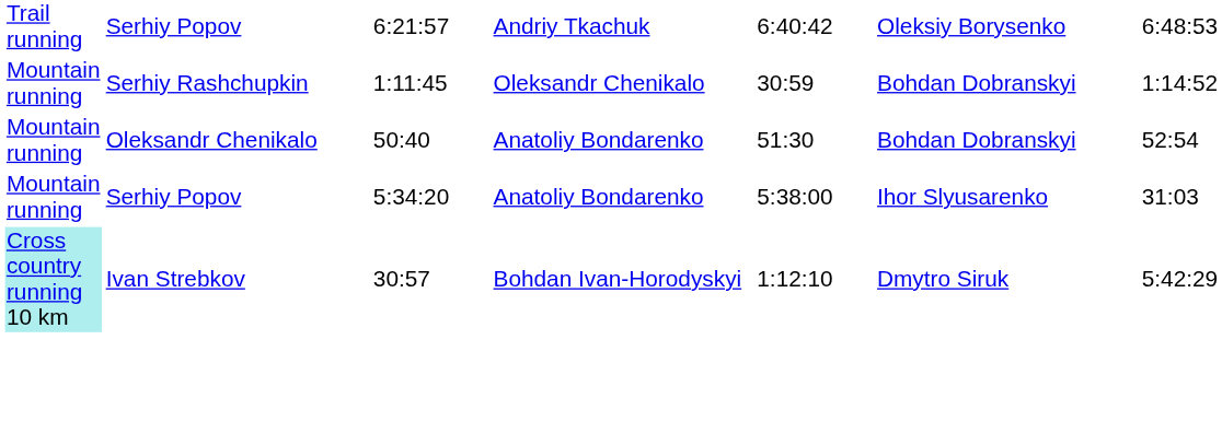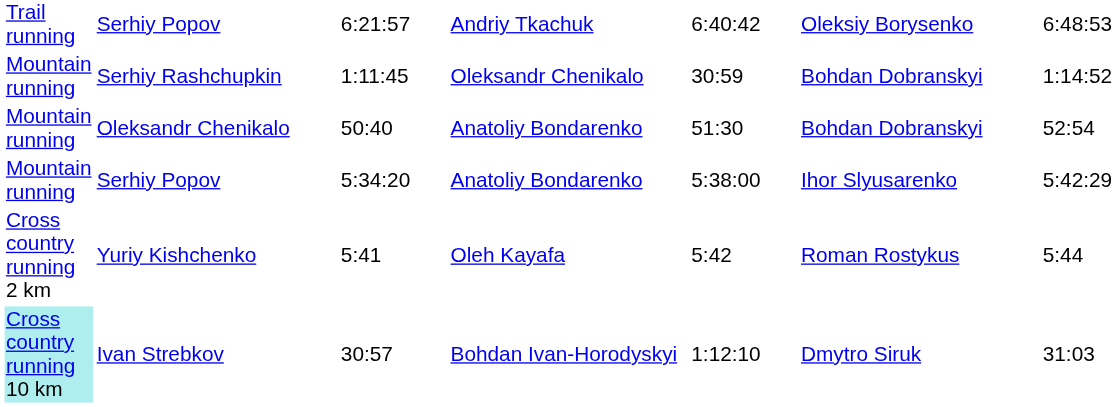 <table>
 <tr>
 <td><a href='#'>Trail running</a></td>
 <td width=250><a href='#'>Serhiy Popov</a></td>
 <td width=100>6:21:57</td>
 <td width=250><a href='#'>Andriy Tkachuk</a></td>
 <td width=100>6:40:42</td>
 <td width=250><a href='#'>Oleksiy Borysenko</a></td>
 <td width=100>6:48:53</td>
 </tr>
 <tr>
 <td><a href='#'>Mountain running</a> </td>
 <td><a href='#'>Serhiy Rashchupkin</a></td>
 <td>1:11:45</td>
 <td><a href='#'>Oleksandr Chenikalo</a></td>
 <td>30:59</td>
 <td><a href='#'>Bohdan Dobranskyi</a></td>
 <td>1:14:52</td>
 </tr>
 <tr>
 <td><a href='#'>Mountain running</a> </td>
 <td><a href='#'>Oleksandr Chenikalo</a></td>
 <td>50:40</td>
 <td><a href='#'>Anatoliy Bondarenko</a></td>
 <td>51:30</td>
 <td><a href='#'>Bohdan Dobranskyi</a></td>
 <td>52:54</td>
 </tr>
 <tr>
 <td><a href='#'>Mountain running</a> </td>
 <td><a href='#'>Serhiy Popov</a></td>
 <td>5:34:20</td>
 <td><a href='#'>Anatoliy Bondarenko</a></td>
 <td>5:38:00</td>
 <td><a href='#'>Ihor Slyusarenko</a></td>
-<td>31:03</td>
+<td>5:42:29</td>
+</tr>
+<tr>
+<td><a href='#'>Cross country running</a> 2 km</td>
+<td><a href='#'>Yuriy Kishchenko</a></td>
+<td>5:41</td>
+<td><a href='#'>Oleh Kayafa</a></td>
+<td>5:42</td>
+<td><a href='#'>Roman Rostykus</a></td>
+<td>5:44</td>
 </tr>
 <tr>
 <td style="background: paleturquoise;"><a href='#'>Cross country running</a> 10 km</td>
 <td><a href='#'>Ivan Strebkov</a></td>
 <td>30:57</td>
 <td><a href='#'>Bohdan Ivan-Horodyskyi</a></td>
 <td>1:12:10</td>
 <td><a href='#'>Dmytro Siruk</a></td>
-<td>5:42:29</td>
+<td>31:03</td>
 </tr>
 </table>
